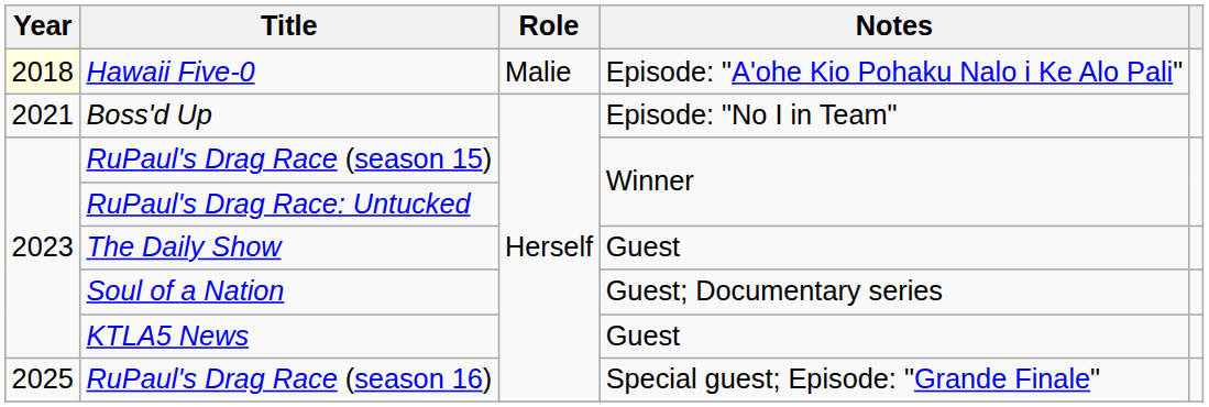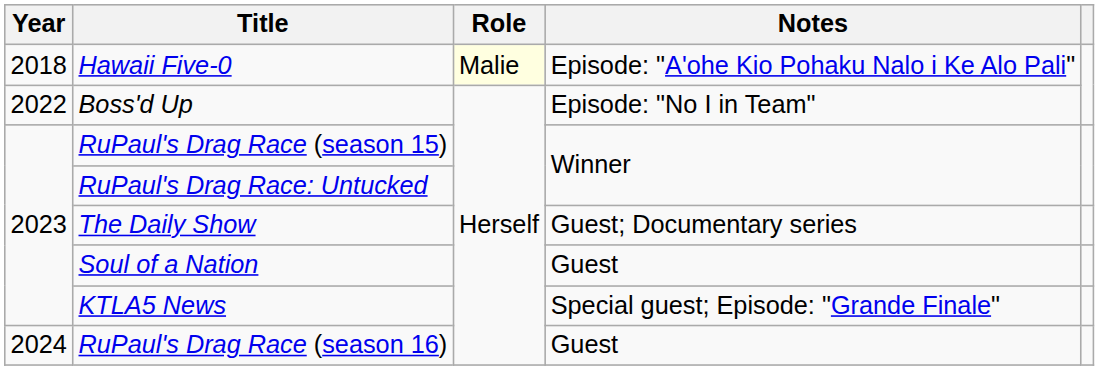 <table class="wikitable">
 <tr>
 <th>Year</th>
 <th>Title</th>
 <th>Role</th>
 <th>Notes</th>
 <th style="text-align: center;" class="unsortable"></th>
 </tr>
 <tr>
-<td style="background: lightyellow;">2018</td>
+<td>2018</td>
 <td><em><a href='#'>Hawaii Five-0</a></em></td>
-<td>Malie</td>
+<td style="background: lightyellow;">Malie</td>
 <td>Episode: "<a href='#'>A'ohe Kio Pohaku Nalo i Ke Alo Pali</a>"</td>
 <td style="text-align: center;" rowspan="2"></td>
 </tr>
 <tr>
-<td>2021</td>
+<td>2022</td>
 <td><em>Boss'd Up</em></td>
 <td rowspan="7">Herself</td>
 <td>Episode: "No I in Team"</td>
 </tr>
 <tr>
 <td rowspan="5">2023</td>
 <td><em><a href='#'>RuPaul's Drag Race</a></em> (<a href='#'>season 15</a>)</td>
 <td rowspan="2">Winner</td>
 <td style="text-align: center;" rowspan="2"></td>
 </tr>
 <tr>
 <td><em><a href='#'>RuPaul's Drag Race: Untucked</a></em></td>
 </tr>
 <tr>
 <td><em><a href='#'>The Daily Show</a></em></td>
+<td>Guest; Documentary series</td>
+<td style="text-align: center;"></td>
+</tr>
+<tr>
+<td><em><a href='#'>Soul of a Nation</a></em></td>
 <td>Guest</td>
 <td style="text-align: center;"></td>
 </tr>
 <tr>
-<td><em><a href='#'>Soul of a Nation</a></em></td>
-<td>Guest; Documentary series</td>
+<td><em><a href='#'>KTLA5 News</a></em></td>
+<td>Special guest; Episode: "<a href='#'>Grande Finale</a>"</td>
 <td style="text-align: center;"></td>
 </tr>
 <tr>
-<td><em><a href='#'>KTLA5 News</a></em></td>
+<td>2024</td>
+<td><em><a href='#'>RuPaul's Drag Race</a></em> (<a href='#'>season 16</a>)</td>
 <td>Guest</td>
 <td style="text-align: center;"></td>
 </tr>
-<tr>
-<td>2025</td>
-<td><em><a href='#'>RuPaul's Drag Race</a></em> (<a href='#'>season 16</a>)</td>
-<td>Special guest; Episode: "<a href='#'>Grande Finale</a>"</td>
-<td style="text-align: center;"></td>
-</tr>
 </table>
